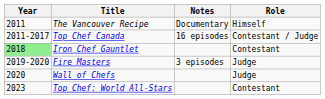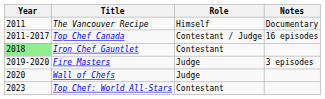 <table class="wikitable plainrowheaders sortable" style="margin-right: 0;">
 <tr>
 <th scope="col">Year</th>
 <th scope="col">Title</th>
+<th scope="col">Role</th>
 <th scope="col" class="unsortable">Notes</th>
-<th scope="col">Role</th>
 </tr>
 <tr>
 <td>2011</td>
 <td><em>The Vancouver Recipe</em></td>
+<td>Himself</td>
 <td>Documentary</td>
-<td>Himself</td>
 </tr>
 <tr>
 <td>2011-2017</td>
 <td><em><a href='#'>Top Chef Canada</a></em></td>
+<td>Contestant / Judge</td>
 <td>16 episodes</td>
-<td>Contestant / Judge</td>
 </tr>
 <tr>
 <td style="background: lightgreen;">2018</td>
 <td><em><a href='#'>Iron Chef Gauntlet</a></em></td>
+<td>Contestant</td>
 <td></td>
-<td>Contestant</td>
 </tr>
 <tr>
 <td>2019-2020</td>
 <td><em><a href='#'>Fire Masters</a></em></td>
+<td>Judge</td>
 <td>3 episodes</td>
-<td>Judge</td>
 </tr>
 <tr>
 <td>2020</td>
 <td><em><a href='#'>Wall of Chefs</a></em></td>
+<td>Judge</td>
 <td></td>
-<td>Judge</td>
 </tr>
 <tr>
 <td>2023</td>
 <td><em><a href='#'>Top Chef: World All-Stars</a></em></td>
+<td>Contestant</td>
 <td></td>
-<td>Contestant</td>
 </tr>
 </table>
